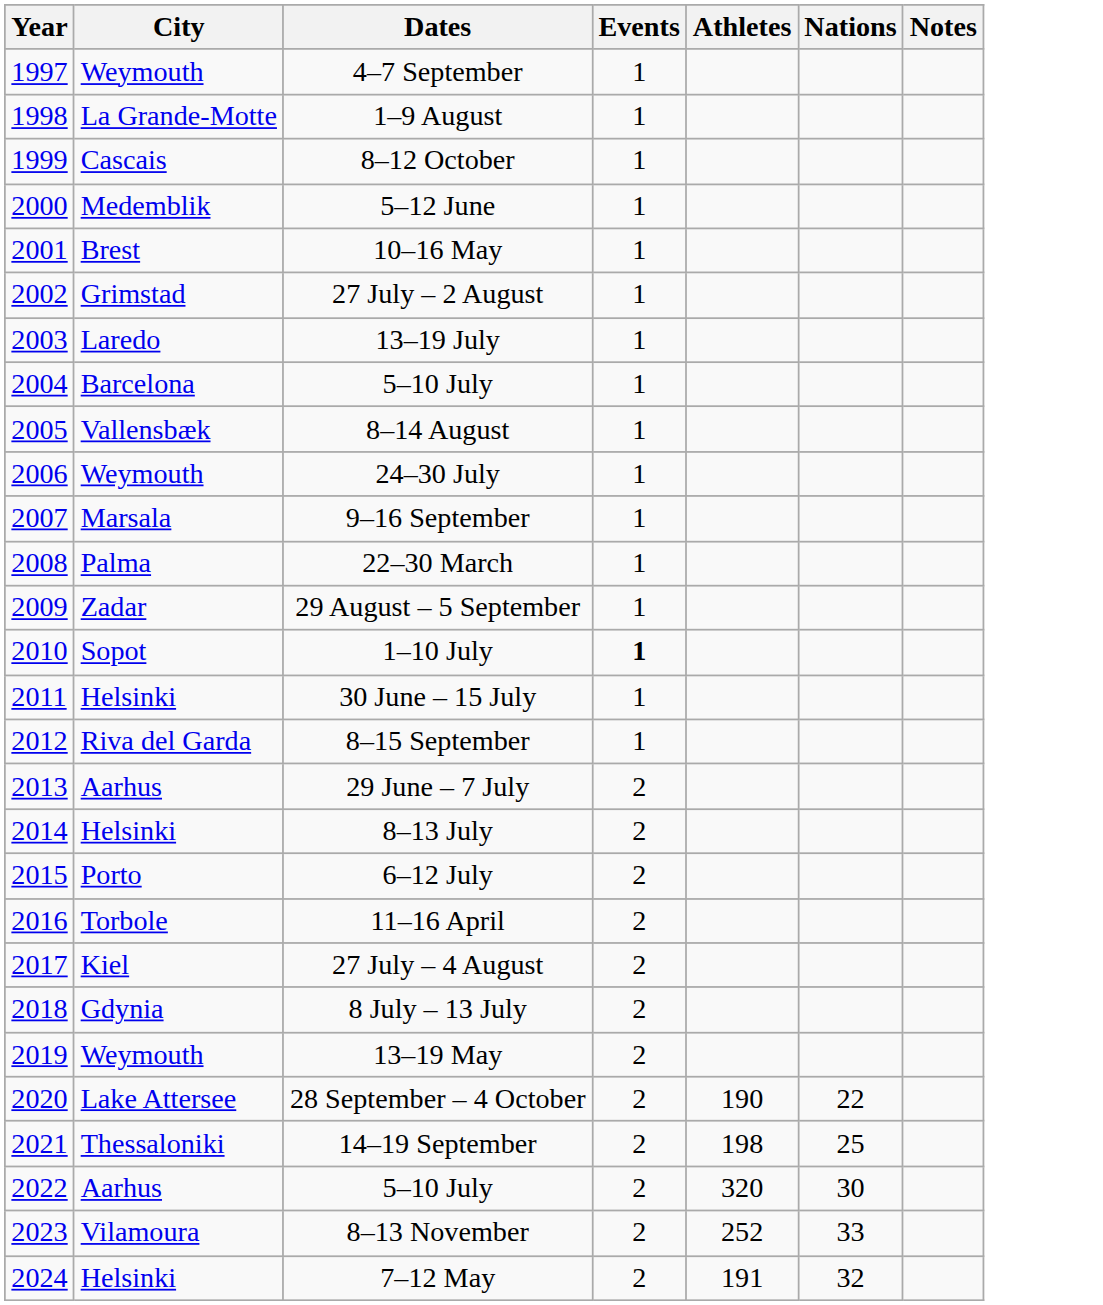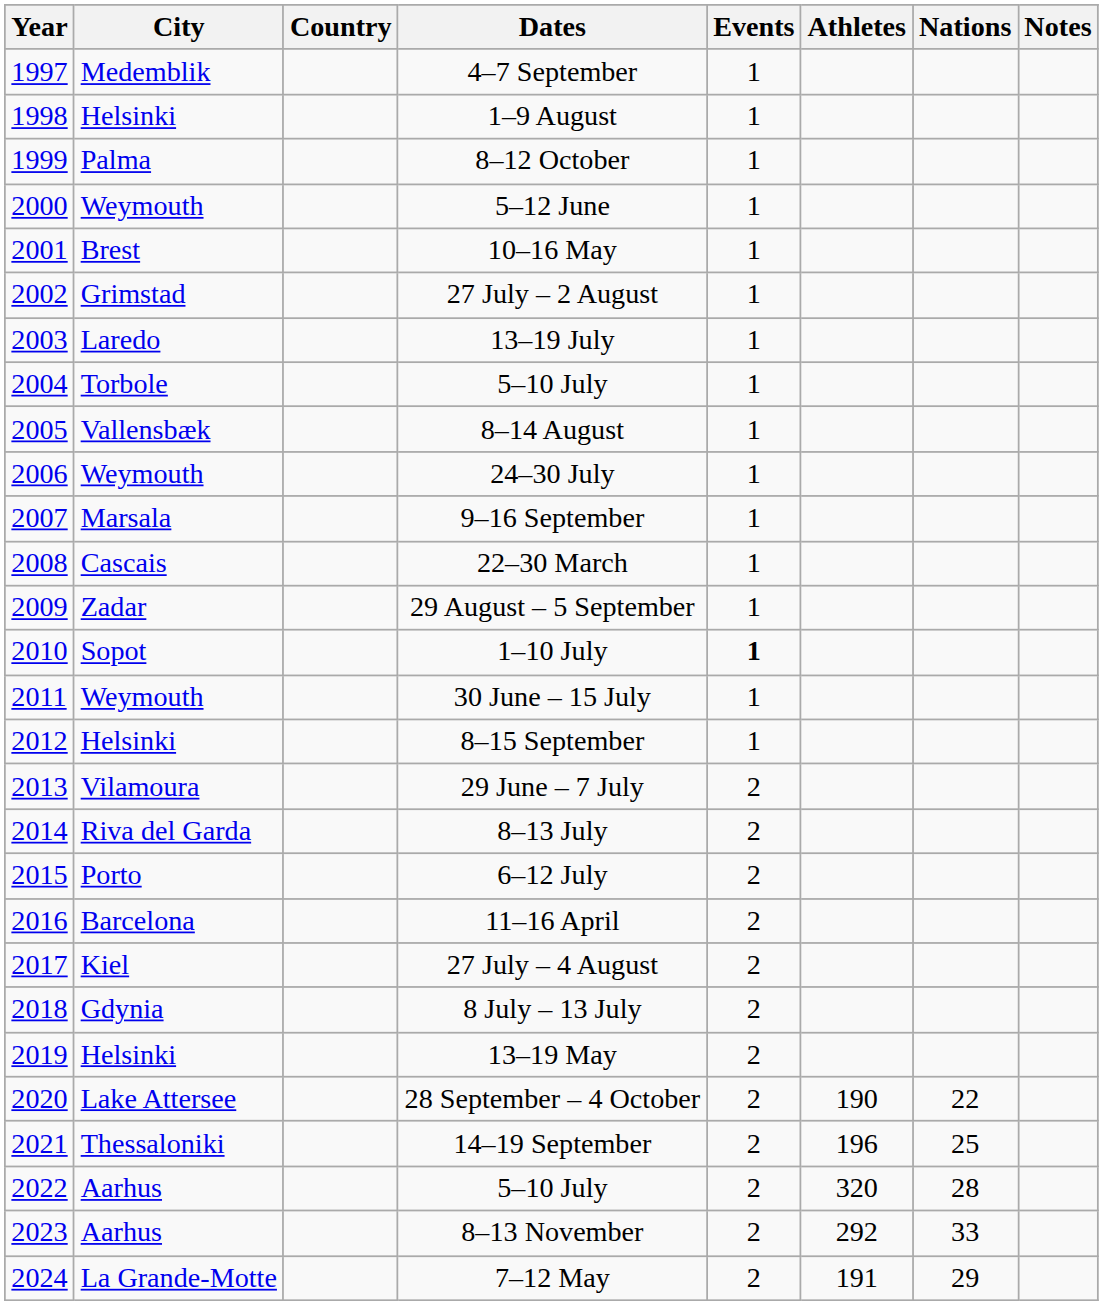 <table class="wikitable">
 <tr>
 <th>Year</th>
 <th>City</th>
+<th>Country</th>
 <th>Dates</th>
 <th>Events</th>
 <th>Athletes</th>
 <th>Nations</th>
 <th>Notes</th>
 </tr>
 <tr>
 <td><a href='#'>1997</a></td>
-<td><a href='#'>Weymouth</a></td>
+<td><a href='#'>Medemblik</a></td>
+<td></td>
 <td align=center>4–7 September</td>
 <td align=center>1</td>
 <td align=center></td>
 <td align=center></td>
 <td></td>
 </tr>
 <tr>
 <td><a href='#'>1998</a></td>
-<td><a href='#'>La Grande-Motte</a></td>
+<td><a href='#'>Helsinki</a></td>
+<td></td>
 <td align=center>1–9 August</td>
 <td align=center>1</td>
 <td align=center></td>
 <td align=center></td>
 <td></td>
 </tr>
 <tr>
 <td><a href='#'>1999</a></td>
-<td><a href='#'>Cascais</a></td>
+<td><a href='#'>Palma</a></td>
+<td></td>
 <td align=center>8–12 October</td>
 <td align=center>1</td>
 <td align=center></td>
 <td align=center></td>
 <td></td>
 </tr>
 <tr>
 <td><a href='#'>2000</a></td>
-<td><a href='#'>Medemblik</a></td>
+<td><a href='#'>Weymouth</a></td>
+<td></td>
 <td align=center>5–12 June</td>
 <td align=center>1</td>
 <td align=center></td>
 <td align=center></td>
 <td></td>
 </tr>
 <tr>
 <td><a href='#'>2001</a></td>
 <td><a href='#'>Brest</a></td>
+<td></td>
 <td align=center>10–16 May</td>
 <td align=center>1</td>
 <td align=center></td>
 <td align=center></td>
 <td></td>
 </tr>
 <tr>
 <td><a href='#'>2002</a></td>
 <td><a href='#'>Grimstad</a></td>
+<td></td>
 <td align=center>27 July – 2 August</td>
 <td align=center>1</td>
 <td align=center></td>
 <td align=center></td>
 <td></td>
 </tr>
 <tr>
 <td><a href='#'>2003</a></td>
 <td><a href='#'>Laredo</a></td>
+<td></td>
 <td align=center>13–19 July</td>
 <td align=center>1</td>
 <td align=center></td>
 <td align=center></td>
 <td></td>
 </tr>
 <tr>
 <td><a href='#'>2004</a></td>
-<td><a href='#'>Barcelona</a></td>
+<td><a href='#'>Torbole</a></td>
+<td></td>
 <td align=center>5–10 July</td>
 <td align=center>1</td>
 <td align=center></td>
 <td align=center></td>
 <td></td>
 </tr>
 <tr>
 <td><a href='#'>2005</a></td>
 <td><a href='#'>Vallensbæk</a></td>
+<td></td>
 <td align=center>8–14 August</td>
 <td align=center>1</td>
 <td align=center></td>
 <td align=center></td>
 <td></td>
 </tr>
 <tr>
 <td><a href='#'>2006</a></td>
 <td><a href='#'>Weymouth</a></td>
+<td></td>
 <td align=center>24–30 July</td>
 <td align=center>1</td>
 <td align=center></td>
 <td align=center></td>
 <td></td>
 </tr>
 <tr>
 <td><a href='#'>2007</a></td>
 <td><a href='#'>Marsala</a></td>
+<td></td>
 <td align=center>9–16 September</td>
 <td align=center>1</td>
 <td align=center></td>
 <td align=center></td>
 <td></td>
 </tr>
 <tr>
 <td><a href='#'>2008</a></td>
-<td><a href='#'>Palma</a></td>
+<td><a href='#'>Cascais</a></td>
+<td></td>
 <td align=center>22–30 March</td>
 <td align=center>1</td>
 <td align=center></td>
 <td align=center></td>
 <td></td>
 </tr>
 <tr>
 <td><a href='#'>2009</a></td>
 <td><a href='#'>Zadar</a></td>
+<td></td>
 <td align=center>29 August – 5 September</td>
 <td align=center>1</td>
 <td align=center></td>
 <td align=center></td>
 <td></td>
 </tr>
 <tr>
 <td><a href='#'>2010</a></td>
 <td><a href='#'>Sopot</a></td>
+<td></td>
 <td align=center>1–10 July</td>
 <td align=center><strong>1</strong></td>
 <td align=center></td>
 <td align=center></td>
 <td></td>
 </tr>
 <tr>
 <td><a href='#'>2011</a></td>
-<td><a href='#'>Helsinki</a></td>
+<td><a href='#'>Weymouth</a></td>
+<td></td>
 <td align=center>30 June – 15 July</td>
 <td align=center>1</td>
 <td align=center></td>
 <td align=center></td>
 <td></td>
 </tr>
 <tr>
 <td><a href='#'>2012</a></td>
-<td><a href='#'>Riva del Garda</a></td>
+<td><a href='#'>Helsinki</a></td>
+<td></td>
 <td align=center>8–15 September</td>
 <td align=center>1</td>
 <td align=center></td>
 <td align=center></td>
 <td></td>
 </tr>
 <tr>
 <td><a href='#'>2013</a></td>
-<td><a href='#'>Aarhus</a></td>
+<td><a href='#'>Vilamoura</a></td>
+<td></td>
 <td align=center>29 June – 7 July</td>
 <td align=center>2</td>
 <td align=center></td>
 <td align=center></td>
 <td></td>
 </tr>
 <tr>
 <td><a href='#'>2014</a></td>
-<td><a href='#'>Helsinki</a></td>
+<td><a href='#'>Riva del Garda</a></td>
+<td></td>
 <td align=center>8–13 July</td>
 <td align=center>2</td>
 <td align=center></td>
 <td align=center></td>
 <td></td>
 </tr>
 <tr>
 <td><a href='#'>2015</a></td>
 <td><a href='#'>Porto</a></td>
+<td></td>
 <td align=center>6–12 July</td>
 <td align=center>2</td>
 <td align=center></td>
 <td align=center></td>
 <td></td>
 </tr>
 <tr>
 <td><a href='#'>2016</a></td>
-<td><a href='#'>Torbole</a></td>
+<td><a href='#'>Barcelona</a></td>
+<td></td>
 <td align=center>11–16 April</td>
 <td align=center>2</td>
 <td align=center></td>
 <td align=center></td>
 <td></td>
 </tr>
 <tr>
 <td><a href='#'>2017</a></td>
 <td><a href='#'>Kiel</a></td>
+<td></td>
 <td align=center>27 July – 4 August</td>
 <td align=center>2</td>
 <td align=center></td>
 <td align=center></td>
 <td></td>
 </tr>
 <tr>
 <td><a href='#'>2018</a></td>
 <td><a href='#'>Gdynia</a></td>
+<td></td>
 <td align=center>8 July – 13 July</td>
 <td align=center>2</td>
 <td align=center></td>
 <td align=center></td>
 <td></td>
 </tr>
 <tr>
 <td><a href='#'>2019</a></td>
-<td><a href='#'>Weymouth</a></td>
+<td><a href='#'>Helsinki</a></td>
+<td></td>
 <td align=center>13–19 May</td>
 <td align=center>2</td>
 <td align=center></td>
 <td align=center></td>
 <td></td>
 </tr>
 <tr>
 <td><a href='#'>2020</a></td>
 <td><a href='#'>Lake Attersee</a></td>
+<td></td>
 <td align=center>28 September – 4 October</td>
 <td align=center>2</td>
 <td align=center>190</td>
 <td align=center>22</td>
 <td></td>
 </tr>
 <tr>
 <td><a href='#'>2021</a></td>
 <td><a href='#'>Thessaloniki</a></td>
+<td></td>
 <td align=center>14–19 September</td>
 <td align=center>2</td>
-<td align=center>198</td>
+<td align=center>196</td>
 <td align=center>25</td>
 <td></td>
 </tr>
 <tr>
 <td><a href='#'>2022</a></td>
 <td><a href='#'>Aarhus</a></td>
+<td></td>
 <td align=center>5–10 July</td>
 <td align=center>2</td>
 <td align=center>320</td>
-<td align=center>30</td>
+<td align=center>28</td>
 <td></td>
 </tr>
 <tr>
 <td><a href='#'>2023</a></td>
-<td><a href='#'>Vilamoura</a></td>
+<td><a href='#'>Aarhus</a></td>
+<td></td>
 <td align=center>8–13 November</td>
 <td align=center>2</td>
-<td align=center>252</td>
+<td align=center>292</td>
 <td align=center>33</td>
 <td></td>
 </tr>
 <tr>
 <td><a href='#'>2024</a></td>
-<td><a href='#'>Helsinki</a></td>
+<td><a href='#'>La Grande-Motte</a></td>
+<td></td>
 <td align=center>7–12 May</td>
 <td align=center>2</td>
 <td align=center>191</td>
-<td align=center>32</td>
+<td align=center>29</td>
 <td></td>
 </tr>
 </table>
